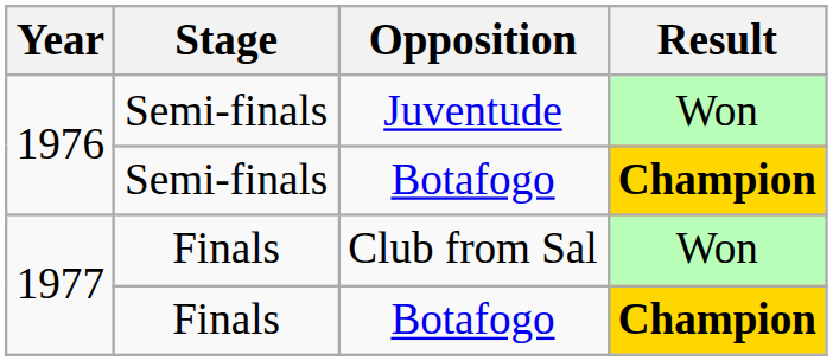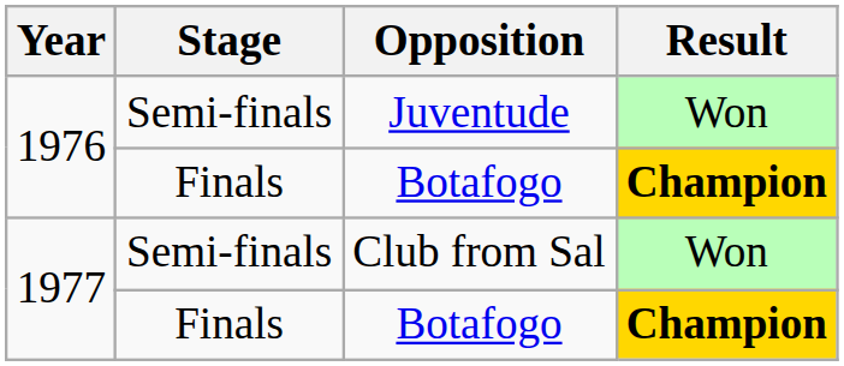 <table class="wikitable">
 <tr style="background:#efefef;">
 <th>Year</th>
 <th>Stage</th>
 <th>Opposition</th>
 <th>Result</th>
 </tr>
 <tr align=center>
 <td rowspan=2>1976</td>
 <td>Semi-finals</td>
 <td><a href='#'>Juventude</a></td>
 <td bgcolor=B9FFB9>Won</td>
 </tr>
 <tr align=center>
-<td>Semi-finals</td>
+<td>Finals</td>
 <td><a href='#'>Botafogo</a></td>
 <td bgcolor=gold><strong>Champion</strong></td>
 </tr>
 <tr align=center>
 <td rowspan=2>1977</td>
-<td>Finals</td>
+<td>Semi-finals</td>
 <td>Club from Sal</td>
 <td bgcolor=B9FFB9>Won</td>
 </tr>
 <tr align=center>
 <td>Finals</td>
 <td><a href='#'>Botafogo</a></td>
 <td bgcolor=gold><strong>Champion</strong></td>
 </tr>
 </table>
